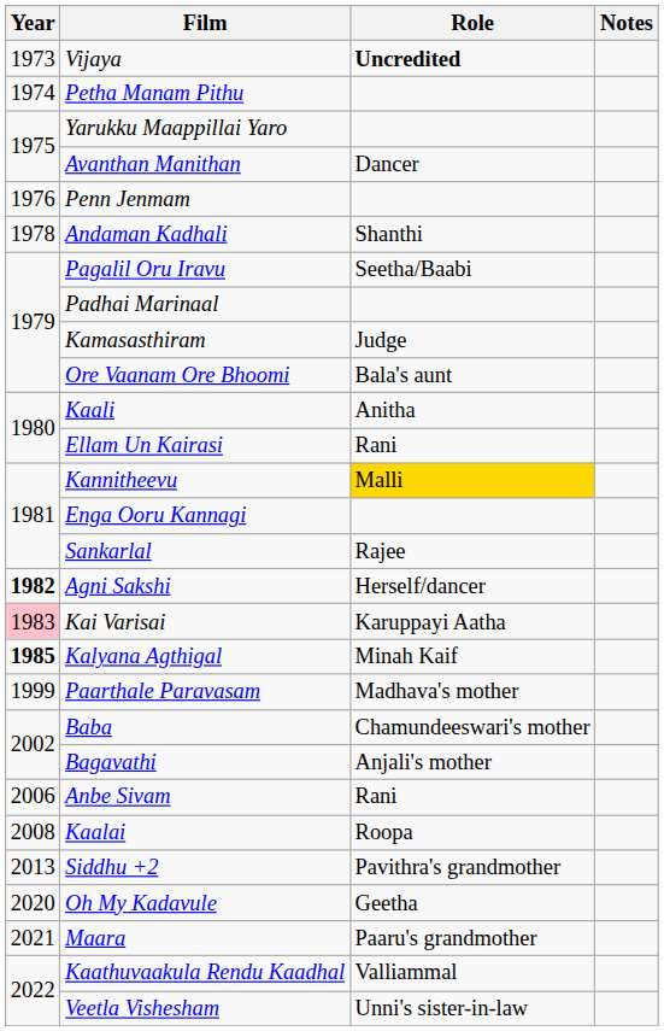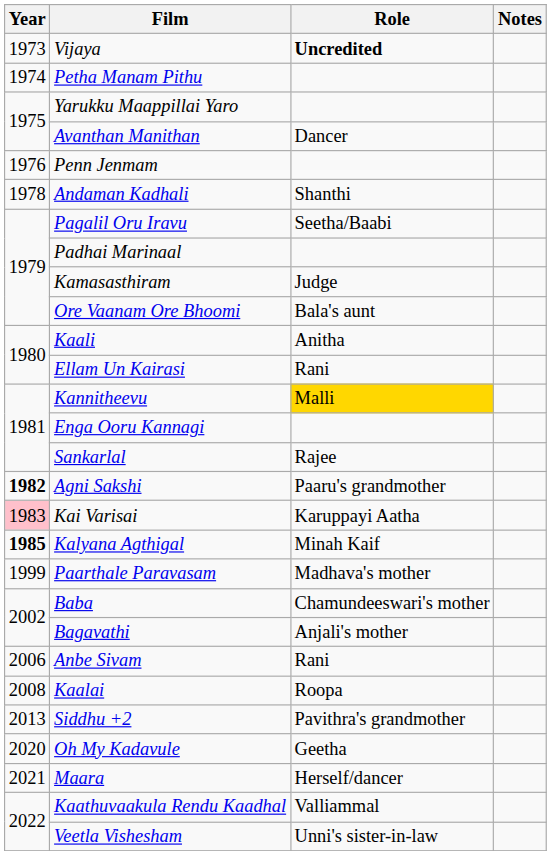 <table class="wikitable sortable">
 <tr>
 <th>Year</th>
 <th>Film</th>
 <th>Role</th>
 <th class="unsortable">Notes</th>
 </tr>
 <tr>
 <td>1973</td>
 <td><em>Vijaya</em></td>
 <td><strong>Uncredited</strong></td>
 <td></td>
 </tr>
 <tr>
 <td>1974</td>
 <td><em><a href='#'>Petha Manam Pithu</a></em></td>
 <td></td>
 <td></td>
 </tr>
 <tr>
 <td rowspan=2>1975</td>
 <td><em>Yarukku Maappillai Yaro</em></td>
 <td></td>
 <td></td>
 </tr>
 <tr>
 <td><em><a href='#'>Avanthan Manithan</a></em></td>
 <td>Dancer</td>
 <td></td>
 </tr>
 <tr>
 <td>1976</td>
 <td><em>Penn Jenmam</em></td>
 <td></td>
 <td></td>
 </tr>
 <tr>
 <td>1978</td>
 <td><em><a href='#'>Andaman Kadhali</a></em></td>
 <td>Shanthi</td>
 <td></td>
 </tr>
 <tr>
 <td rowspan=4>1979</td>
 <td><em><a href='#'>Pagalil Oru Iravu</a></em></td>
 <td>Seetha/Baabi</td>
 <td></td>
 </tr>
 <tr>
 <td><em>Padhai Marinaal</em></td>
 <td></td>
 <td></td>
 </tr>
 <tr>
 <td><em>Kamasasthiram</em></td>
 <td>Judge</td>
 <td></td>
 </tr>
 <tr>
 <td><em><a href='#'>Ore Vaanam Ore Bhoomi</a></em></td>
 <td>Bala's aunt</td>
 <td></td>
 </tr>
 <tr>
 <td rowspan=2>1980</td>
 <td><em><a href='#'>Kaali</a></em></td>
 <td>Anitha</td>
 <td></td>
 </tr>
 <tr>
 <td><em><a href='#'>Ellam Un Kairasi</a></em></td>
 <td>Rani</td>
 <td></td>
 </tr>
 <tr>
 <td rowspan=3>1981</td>
 <td><em><a href='#'>Kannitheevu</a></em></td>
 <td style="background: gold;">Malli</td>
 <td></td>
 </tr>
 <tr>
 <td><em><a href='#'>Enga Ooru Kannagi</a></em></td>
 <td></td>
 <td></td>
 </tr>
 <tr>
 <td><em><a href='#'>Sankarlal</a></em></td>
 <td>Rajee</td>
 <td></td>
 </tr>
 <tr>
 <td><strong>1982</strong></td>
 <td><em><a href='#'>Agni Sakshi</a></em></td>
-<td>Herself/dancer</td>
+<td>Paaru's grandmother</td>
 <td></td>
 </tr>
 <tr>
 <td style="background: pink;">1983</td>
 <td><em>Kai Varisai</em></td>
 <td>Karuppayi Aatha</td>
 <td></td>
 </tr>
 <tr>
 <td><strong>1985</strong></td>
 <td><em><a href='#'>Kalyana Agthigal</a></em></td>
 <td>Minah Kaif</td>
 <td></td>
 </tr>
 <tr>
 <td>1999</td>
 <td><em><a href='#'>Paarthale Paravasam</a></em></td>
 <td>Madhava's mother</td>
 <td></td>
 </tr>
 <tr>
 <td rowspan=2>2002</td>
 <td><em><a href='#'>Baba</a></em></td>
 <td>Chamundeeswari's mother</td>
 <td></td>
 </tr>
 <tr>
 <td><em><a href='#'>Bagavathi</a></em></td>
 <td>Anjali's mother</td>
 <td></td>
 </tr>
 <tr>
 <td>2006</td>
 <td><em><a href='#'>Anbe Sivam</a></em></td>
 <td>Rani</td>
 <td></td>
 </tr>
 <tr>
 <td>2008</td>
 <td><em><a href='#'>Kaalai</a></em></td>
 <td>Roopa</td>
 <td></td>
 </tr>
 <tr>
 <td>2013</td>
 <td><em><a href='#'>Siddhu +2</a></em></td>
 <td>Pavithra's grandmother</td>
 <td></td>
 </tr>
 <tr>
 <td>2020</td>
 <td><em><a href='#'>Oh My Kadavule</a></em></td>
 <td>Geetha</td>
 <td></td>
 </tr>
 <tr>
 <td>2021</td>
 <td><em><a href='#'>Maara</a></em></td>
-<td>Paaru's grandmother</td>
+<td>Herself/dancer</td>
 <td></td>
 </tr>
 <tr>
 <td rowspan=2>2022</td>
 <td><em><a href='#'>Kaathuvaakula Rendu Kaadhal</a></em></td>
 <td>Valliammal</td>
 <td></td>
 </tr>
 <tr>
 <td><em><a href='#'>Veetla Vishesham</a></em></td>
 <td>Unni's sister-in-law</td>
 <td></td>
 </tr>
 <tr>
 </tr>
 </table>
